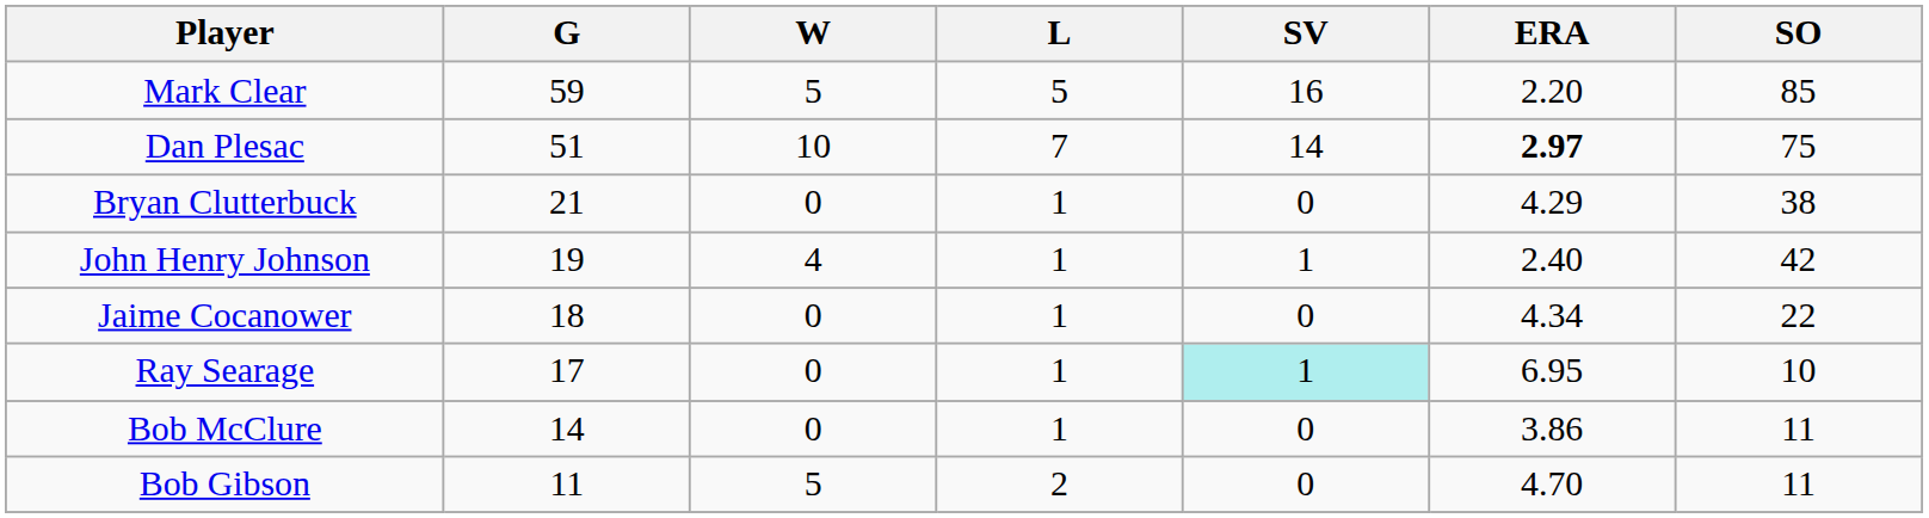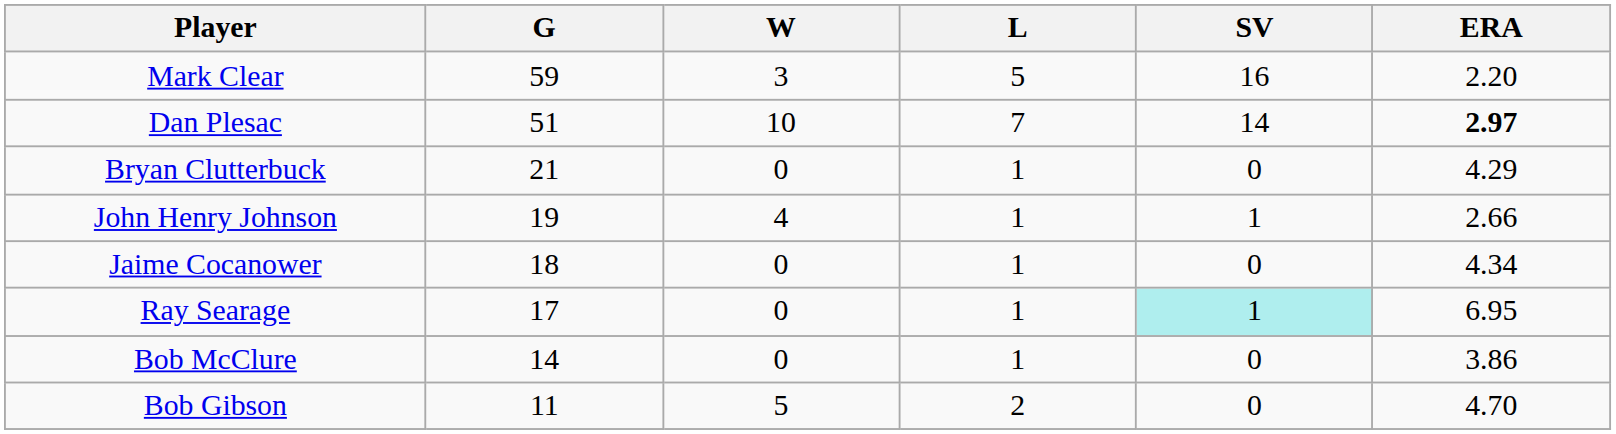 <table class="wikitable sortable">
 <tr>
 <th bgcolor="#DDDDFF" width="16%">Player</th>
 <th bgcolor="#DDDDFF" width="9%">G</th>
 <th bgcolor="#DDDDFF" width="9%">W</th>
 <th bgcolor="#DDDDFF" width="9%">L</th>
 <th bgcolor="#DDDDFF" width="9%">SV</th>
 <th bgcolor="#DDDDFF" width="9%">ERA</th>
-<th bgcolor="#DDDDFF" width="9%">SO</th>
 </tr>
 <tr align="center">
 <td><a href='#'>Mark Clear</a></td>
 <td>59</td>
-<td>5</td>
+<td>3</td>
 <td>5</td>
 <td>16</td>
 <td>2.20</td>
-<td>85</td>
 </tr>
 <tr align="center">
 <td><a href='#'>Dan Plesac</a></td>
 <td>51</td>
 <td>10</td>
 <td>7</td>
 <td>14</td>
 <td><strong>2.97</strong></td>
-<td>75</td>
 </tr>
 <tr align="center">
 <td><a href='#'>Bryan Clutterbuck</a></td>
 <td>21</td>
 <td>0</td>
 <td>1</td>
 <td>0</td>
 <td>4.29</td>
-<td>38</td>
 </tr>
 <tr align="center">
 <td><a href='#'>John Henry Johnson</a></td>
 <td>19</td>
 <td>4</td>
 <td>1</td>
 <td>1</td>
-<td>2.40</td>
-<td>42</td>
+<td>2.66</td>
 </tr>
 <tr align="center">
 <td><a href='#'>Jaime Cocanower</a></td>
 <td>18</td>
 <td>0</td>
 <td>1</td>
 <td>0</td>
 <td>4.34</td>
-<td>22</td>
 </tr>
 <tr align="center">
 <td><a href='#'>Ray Searage</a></td>
 <td>17</td>
 <td>0</td>
 <td>1</td>
 <td style="background: paleturquoise;">1</td>
 <td>6.95</td>
-<td>10</td>
 </tr>
 <tr align="center">
 <td><a href='#'>Bob McClure</a></td>
 <td>14</td>
 <td>0</td>
 <td>1</td>
 <td>0</td>
 <td>3.86</td>
-<td>11</td>
 </tr>
 <tr align="center">
 <td><a href='#'>Bob Gibson</a></td>
 <td>11</td>
 <td>5</td>
 <td>2</td>
 <td>0</td>
 <td>4.70</td>
-<td>11</td>
 </tr>
 </table>
